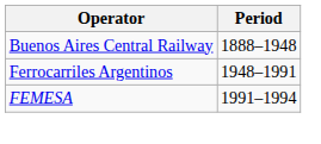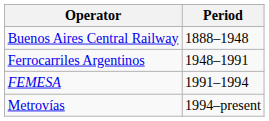 <table class= wikitable>
 <tr>
 <th>Operator</th>
 <th>Period</th>
 </tr>
 <tr>
 <td> <a href='#'>Buenos Aires Central Railway</a></td>
 <td>1888–1948</td>
 </tr>
 <tr>
 <td> <a href='#'>Ferrocarriles Argentinos</a></td>
 <td>1948–1991</td>
 </tr>
 <tr>
 <td> <em><a href='#'>FEMESA</a></em> </td>
 <td>1991–1994</td>
 </tr>
+<tr>
+<td> <a href='#'>Metrovías</a></td>
+<td>1994–present</td>
+</tr>
 </table>
